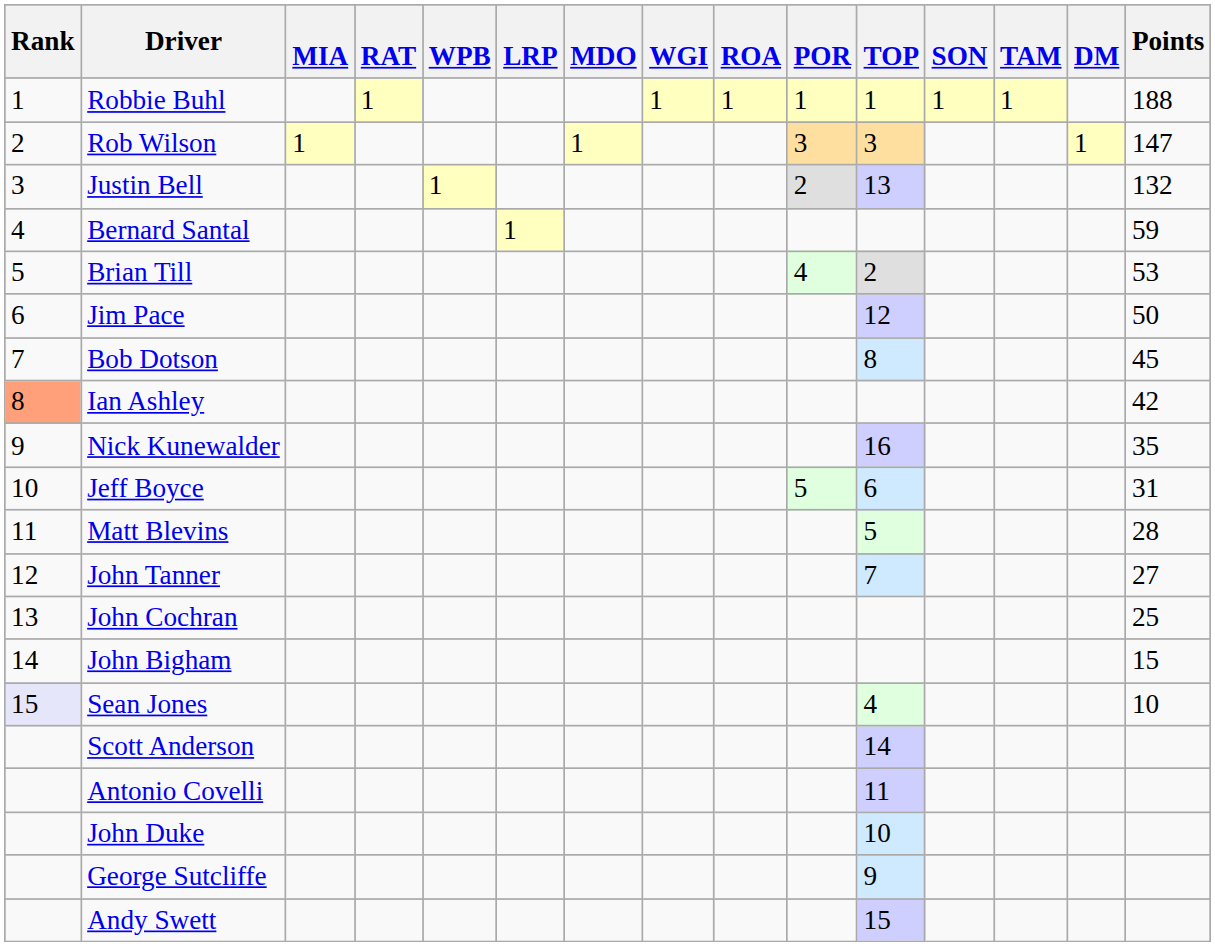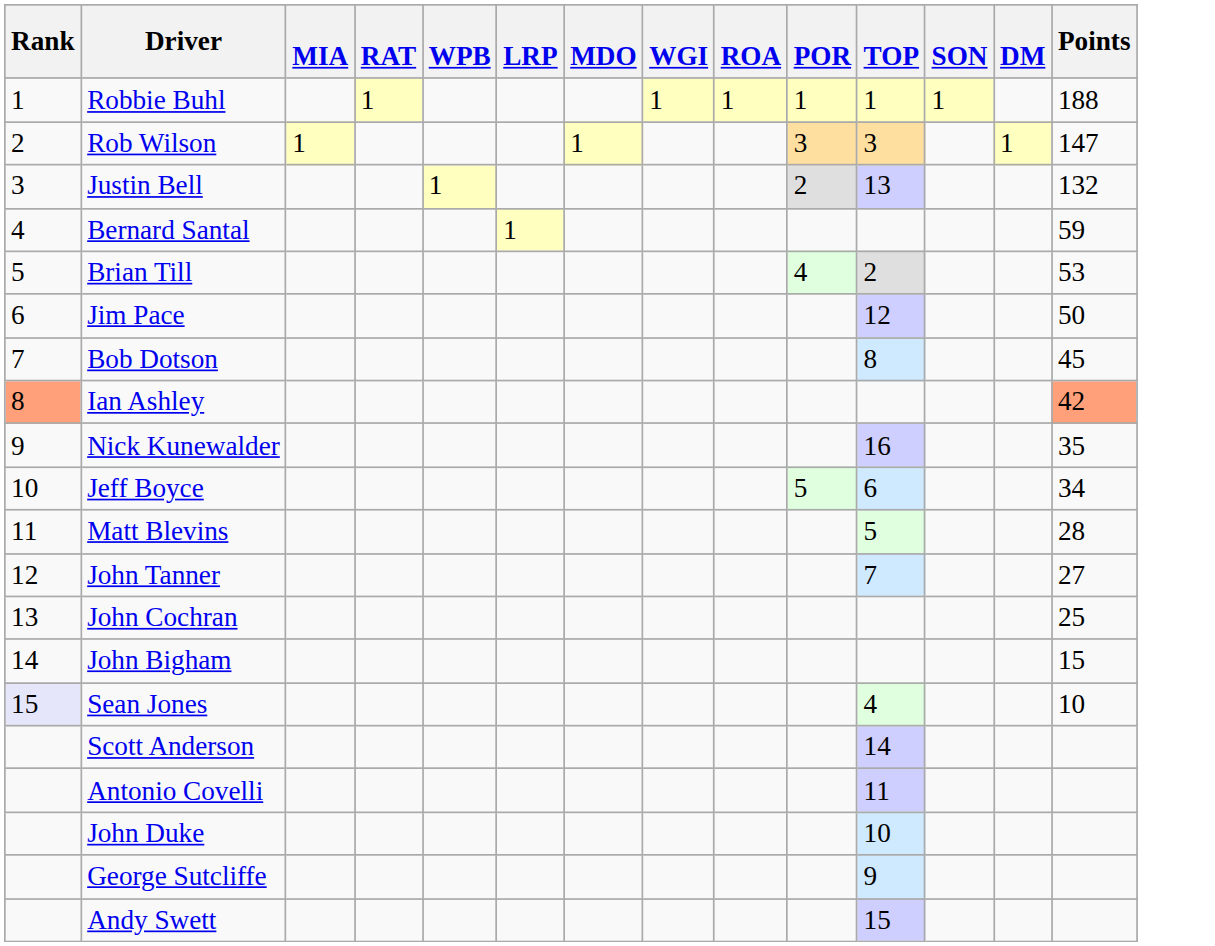 <table class="wikitable">
 <tr>
 <th>Rank</th>
 <th>Driver</th>
 <th> <br> <a href='#'>MIA</a></th>
 <th> <br> <a href='#'>RAT</a></th>
 <th> <br> <a href='#'>WPB</a></th>
 <th> <br> <a href='#'>LRP</a></th>
 <th> <br> <a href='#'>MDO</a></th>
 <th> <br> <a href='#'>WGI</a></th>
 <th> <br> <a href='#'>ROA</a></th>
 <th> <br> <a href='#'>POR</a></th>
 <th> <br> <a href='#'>TOP</a></th>
 <th> <br> <a href='#'>SON</a></th>
-<th> <br><a href='#'>TAM</a></th>
 <th> <br> <a href='#'>DM</a></th>
 <th>Points</th>
 </tr>
 <tr>
 <td>1</td>
 <td> <a href='#'>Robbie Buhl</a></td>
 <td></td>
 <td style="background:#FFFFBF;">1</td>
 <td></td>
 <td></td>
 <td></td>
-<td style="background:#FFFFBF;">1</td>
 <td style="background:#FFFFBF;">1</td>
 <td style="background:#FFFFBF;">1</td>
 <td style="background:#FFFFBF;">1</td>
 <td style="background:#FFFFBF;">1</td>
 <td style="background:#FFFFBF;">1</td>
 <td></td>
 <td>188</td>
 </tr>
 <tr>
 <td>2</td>
 <td> <a href='#'>Rob Wilson</a></td>
 <td style="background:#FFFFBF;">1</td>
 <td></td>
 <td></td>
 <td></td>
 <td style="background:#FFFFBF;">1</td>
 <td></td>
 <td></td>
 <td style="background:#FFDF9F;">3</td>
 <td style="background:#FFDF9F;">3</td>
 <td></td>
-<td></td>
 <td style="background:#FFFFBF;">1</td>
 <td>147</td>
 </tr>
 <tr>
 <td>3</td>
 <td> <a href='#'>Justin Bell</a></td>
 <td></td>
 <td></td>
 <td style="background:#FFFFBF;">1</td>
 <td></td>
 <td></td>
 <td></td>
 <td></td>
 <td style="background:#DFDFDF;">2</td>
 <td style="background-color:#CFCFFF">13</td>
 <td></td>
 <td></td>
-<td></td>
 <td>132</td>
 </tr>
 <tr>
 <td>4</td>
 <td> <a href='#'>Bernard Santal</a></td>
 <td></td>
 <td></td>
 <td></td>
 <td style="background:#FFFFBF;">1</td>
-<td></td>
 <td></td>
 <td></td>
 <td></td>
 <td></td>
 <td></td>
 <td></td>
 <td></td>
 <td>59</td>
 </tr>
 <tr>
 <td>5</td>
 <td> <a href='#'>Brian Till</a></td>
 <td></td>
 <td></td>
 <td></td>
 <td></td>
 <td></td>
 <td></td>
 <td></td>
 <td style="background:#DFFFDF;">4</td>
 <td style="background-color:#DFDFDF">2</td>
 <td></td>
 <td></td>
-<td></td>
 <td>53</td>
 </tr>
 <tr>
 <td>6</td>
 <td> <a href='#'>Jim Pace</a></td>
 <td></td>
 <td></td>
 <td></td>
 <td></td>
 <td></td>
 <td></td>
 <td></td>
 <td></td>
 <td style="background-color:#CFCFFF">12</td>
-<td></td>
 <td></td>
 <td></td>
 <td>50</td>
 </tr>
 <tr>
 <td>7</td>
 <td> <a href='#'>Bob Dotson</a></td>
 <td></td>
 <td></td>
 <td></td>
 <td></td>
 <td></td>
 <td></td>
 <td></td>
 <td></td>
 <td style="background-color:#CFEAFF">8</td>
 <td></td>
 <td></td>
-<td></td>
 <td>45</td>
 </tr>
 <tr>
 <td style="background: lightsalmon;">8</td>
 <td> <a href='#'>Ian Ashley</a></td>
 <td></td>
 <td></td>
 <td></td>
 <td></td>
 <td></td>
 <td></td>
 <td></td>
 <td></td>
 <td></td>
 <td></td>
 <td></td>
-<td></td>
-<td>42</td>
+<td style="background: lightsalmon;">42</td>
 </tr>
 <tr>
 <td>9</td>
 <td> <a href='#'>Nick Kunewalder</a></td>
 <td></td>
 <td></td>
 <td></td>
 <td></td>
 <td></td>
 <td></td>
 <td></td>
 <td></td>
 <td style="background-color:#CFCFFF">16</td>
-<td></td>
 <td></td>
 <td></td>
 <td>35</td>
 </tr>
 <tr>
 <td>10</td>
 <td> <a href='#'>Jeff Boyce</a></td>
 <td></td>
 <td></td>
 <td></td>
 <td></td>
 <td></td>
 <td></td>
 <td></td>
 <td style="background:#DFFFDF;">5</td>
 <td style="background-color:#CFEAFF">6</td>
 <td></td>
 <td></td>
-<td></td>
-<td>31</td>
+<td>34</td>
 </tr>
 <tr>
 <td>11</td>
 <td> <a href='#'>Matt Blevins</a></td>
 <td></td>
 <td></td>
 <td></td>
 <td></td>
 <td></td>
 <td></td>
 <td></td>
 <td></td>
 <td style="background:#DFFFDF;">5</td>
-<td></td>
 <td></td>
 <td></td>
 <td>28</td>
 </tr>
 <tr>
 <td>12</td>
 <td> <a href='#'>John Tanner</a></td>
 <td></td>
 <td></td>
 <td></td>
 <td></td>
 <td></td>
 <td></td>
 <td></td>
 <td></td>
 <td style="background-color:#CFEAFF">7</td>
 <td></td>
 <td></td>
-<td></td>
 <td>27</td>
 </tr>
 <tr>
 <td>13</td>
 <td> <a href='#'>John Cochran</a></td>
-<td></td>
 <td></td>
 <td></td>
 <td></td>
 <td></td>
 <td></td>
 <td></td>
 <td></td>
 <td></td>
 <td></td>
 <td></td>
 <td></td>
 <td>25</td>
 </tr>
 <tr>
 <td>14</td>
 <td> <a href='#'>John Bigham</a></td>
 <td></td>
 <td></td>
 <td></td>
 <td></td>
 <td></td>
 <td></td>
 <td></td>
 <td></td>
 <td></td>
 <td></td>
 <td></td>
-<td></td>
 <td>15</td>
 </tr>
 <tr>
 <td style="background: lavender;">15</td>
 <td> <a href='#'>Sean Jones</a></td>
 <td></td>
 <td></td>
 <td></td>
 <td></td>
 <td></td>
 <td></td>
 <td></td>
 <td></td>
 <td style="background:#DFFFDF;">4</td>
-<td></td>
 <td></td>
 <td></td>
 <td>10</td>
 </tr>
 <tr>
 <td></td>
 <td> <a href='#'>Scott Anderson</a></td>
 <td></td>
 <td></td>
 <td></td>
 <td></td>
 <td></td>
 <td></td>
 <td></td>
 <td></td>
 <td style="background-color:#CFCFFF">14</td>
 <td></td>
 <td></td>
 <td></td>
-<td></td>
 </tr>
 <tr>
 <td></td>
 <td> <a href='#'>Antonio Covelli</a></td>
 <td></td>
 <td></td>
 <td></td>
 <td></td>
 <td></td>
 <td></td>
 <td></td>
 <td></td>
 <td style="background-color:#CFCFFF">11</td>
-<td></td>
 <td></td>
 <td></td>
 <td></td>
 </tr>
 <tr>
 <td></td>
 <td> <a href='#'>John Duke</a></td>
 <td></td>
 <td></td>
 <td></td>
 <td></td>
 <td></td>
 <td></td>
 <td></td>
 <td></td>
 <td style="background-color:#CFEAFF">10</td>
 <td></td>
 <td></td>
 <td></td>
-<td></td>
 </tr>
 <tr>
 <td></td>
 <td> <a href='#'>George Sutcliffe</a></td>
 <td></td>
 <td></td>
 <td></td>
 <td></td>
 <td></td>
 <td></td>
 <td></td>
 <td></td>
 <td style="background-color:#CFEAFF">9</td>
-<td></td>
 <td></td>
 <td></td>
 <td></td>
 </tr>
 <tr>
 <td></td>
 <td> <a href='#'>Andy Swett</a></td>
 <td></td>
 <td></td>
 <td></td>
 <td></td>
 <td></td>
 <td></td>
 <td></td>
 <td></td>
 <td style="background-color:#CFCFFF">15</td>
 <td></td>
 <td></td>
 <td></td>
-<td></td>
 </tr>
 </table>
